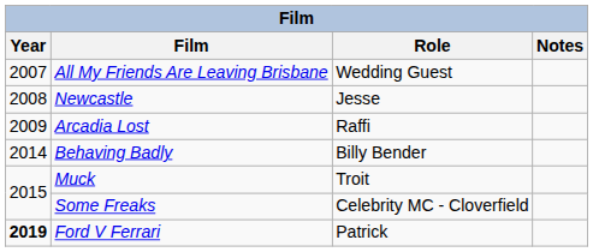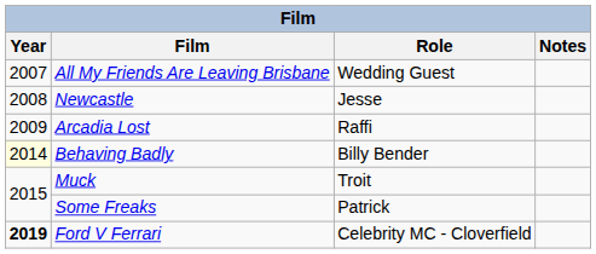 <table class="wikitable">
 <tr>
 <th colspan="4" style="background: LightSteelBlue;">Film</th>
 </tr>
 <tr>
 <th>Year</th>
 <th>Film</th>
 <th>Role</th>
 <th>Notes</th>
 </tr>
 <tr>
 <td>2007</td>
 <td><em><a href='#'>All My Friends Are Leaving Brisbane</a></em></td>
 <td>Wedding Guest</td>
 <td></td>
 </tr>
 <tr>
 <td>2008</td>
 <td><em><a href='#'>Newcastle</a></em></td>
 <td>Jesse</td>
 <td></td>
 </tr>
 <tr>
 <td>2009</td>
 <td><em><a href='#'>Arcadia Lost</a></em></td>
 <td>Raffi</td>
 <td></td>
 </tr>
 <tr>
-<td>2014</td>
+<td style="background: lightyellow;">2014</td>
 <td><em><a href='#'>Behaving Badly</a></em></td>
 <td>Billy Bender</td>
 <td></td>
 </tr>
 <tr>
 <td rowspan="2">2015</td>
 <td><em><a href='#'>Muck</a></em></td>
 <td>Troit</td>
 <td></td>
 </tr>
 <tr>
 <td><em><a href='#'>Some Freaks</a></em></td>
-<td>Celebrity MC - Cloverfield</td>
+<td>Patrick</td>
 <td></td>
 </tr>
 <tr>
 <td><strong>2019</strong></td>
 <td><em><a href='#'>Ford V Ferrari</a></em></td>
-<td>Patrick</td>
+<td>Celebrity MC - Cloverfield</td>
 <td></td>
 </tr>
 </table>
